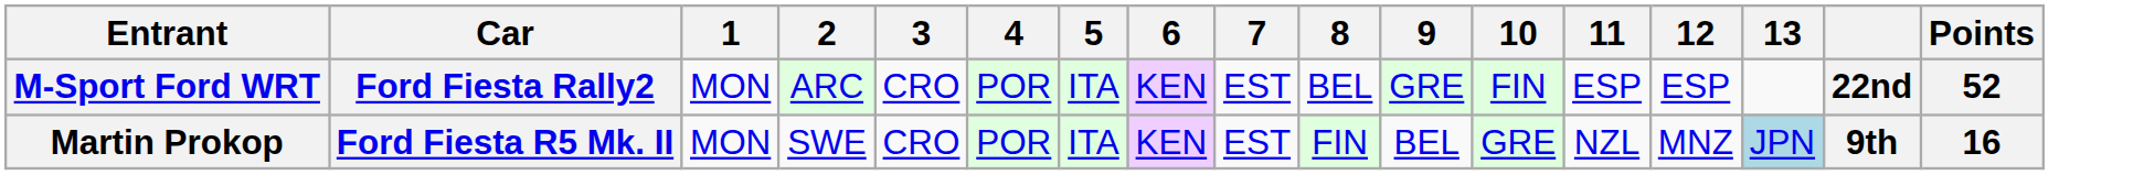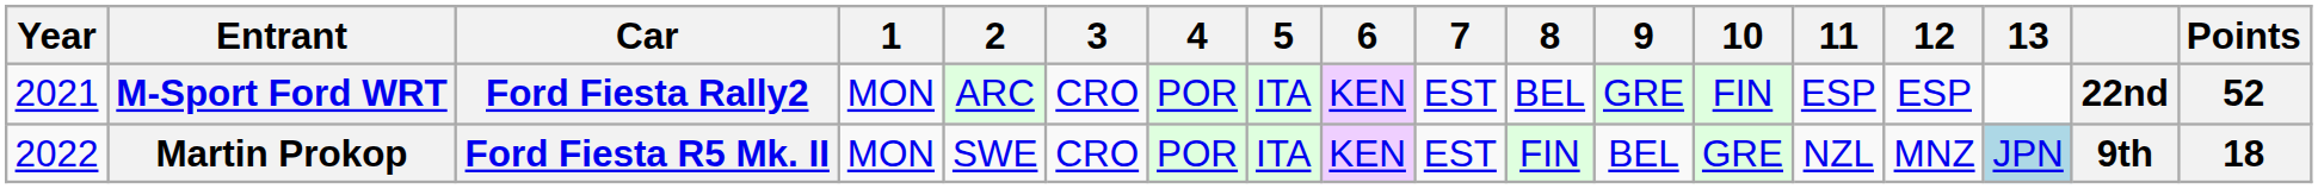 <table class="wikitable" border="1" style="text-align:center; font-size:85%;">
 <tr>
+<th>Year</th>
 <th>Entrant</th>
 <th>Car</th>
 <th>1</th>
 <th>2</th>
 <th>3</th>
 <th>4</th>
 <th>5</th>
 <th>6</th>
 <th>7</th>
 <th>8</th>
 <th>9</th>
 <th>10</th>
 <th>11</th>
 <th>12</th>
 <th>13</th>
 <th></th>
 <th>Points</th>
 </tr>
 <tr>
+<td><a href='#'>2021</a></td>
 <th nowrap><a href='#'>M-Sport Ford WRT</a></th>
 <th nowrap><a href='#'>Ford Fiesta Rally2</a></th>
 <td><a href='#'>MON</a></td>
 <td style="background:#DFFFDF;"><a href='#'>ARC</a><br></td>
 <td><a href='#'>CRO</a></td>
 <td style="background:#DFFFDF;"><a href='#'>POR</a><br></td>
 <td style="background:#DFFFDF;"><a href='#'>ITA</a><br></td>
 <td style="background:#EFCFFF;"><a href='#'>KEN</a><br></td>
 <td><a href='#'>EST</a></td>
 <td><a href='#'>BEL</a></td>
 <td style="background:#DFFFDF;"><a href='#'>GRE</a><br></td>
 <td style="background:#DFFFDF;"><a href='#'>FIN</a><br></td>
 <td><a href='#'>ESP</a></td>
 <td><a href='#'>ESP</a></td>
 <td></td>
 <th>22nd</th>
 <th>52</th>
 </tr>
 <tr>
+<td><a href='#'>2022</a></td>
 <th nowrap>Martin Prokop</th>
 <th nowrap><a href='#'>Ford Fiesta R5 Mk. II</a></th>
 <td><a href='#'>MON</a></td>
 <td><a href='#'>SWE</a></td>
 <td><a href='#'>CRO</a></td>
 <td style="background:#DFFFDF;"><a href='#'>POR</a><br></td>
 <td style="background:#DFFFDF;"><a href='#'>ITA</a><br></td>
 <td style="background:#EFCFFF;"><a href='#'>KEN</a><br></td>
 <td><a href='#'>EST</a></td>
 <td style="background:#DFFFDF;"><a href='#'>FIN</a><br></td>
 <td><a href='#'>BEL</a></td>
 <td style="background:#DFFFDF;"><a href='#'>GRE</a><br></td>
 <td><a href='#'>NZL</a></td>
 <td><a href='#'>MNZ</a></td>
 <td style="background: lightblue;"><a href='#'>JPN</a></td>
 <th>9th</th>
-<th>16</th>
+<th>18</th>
 </tr>
 </table>
